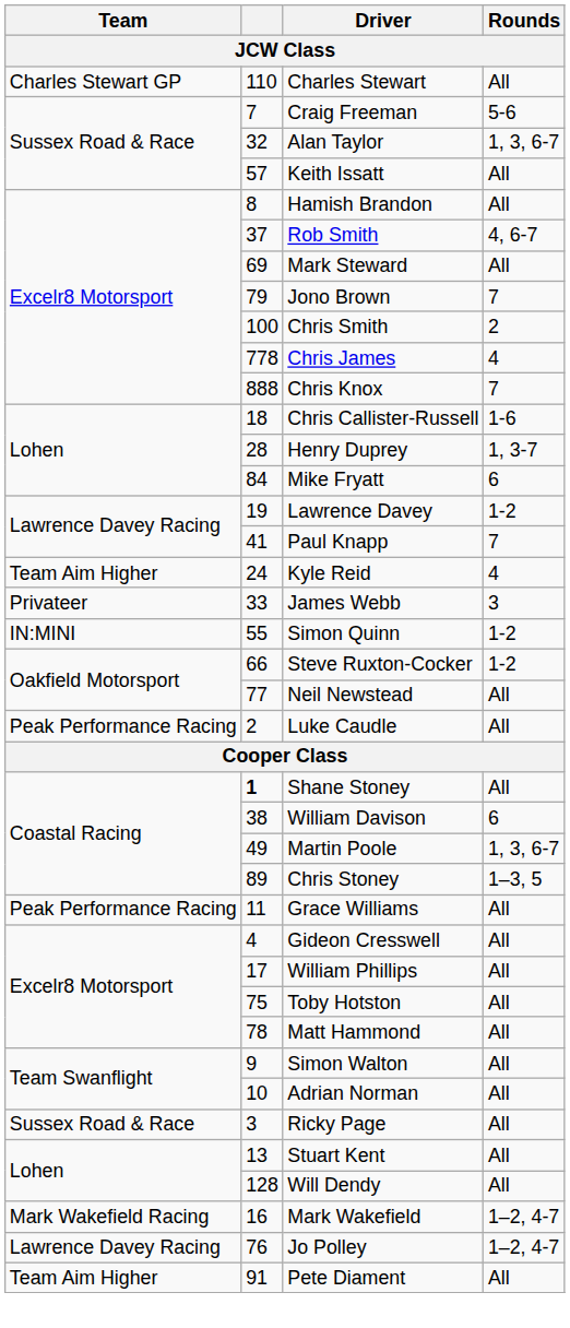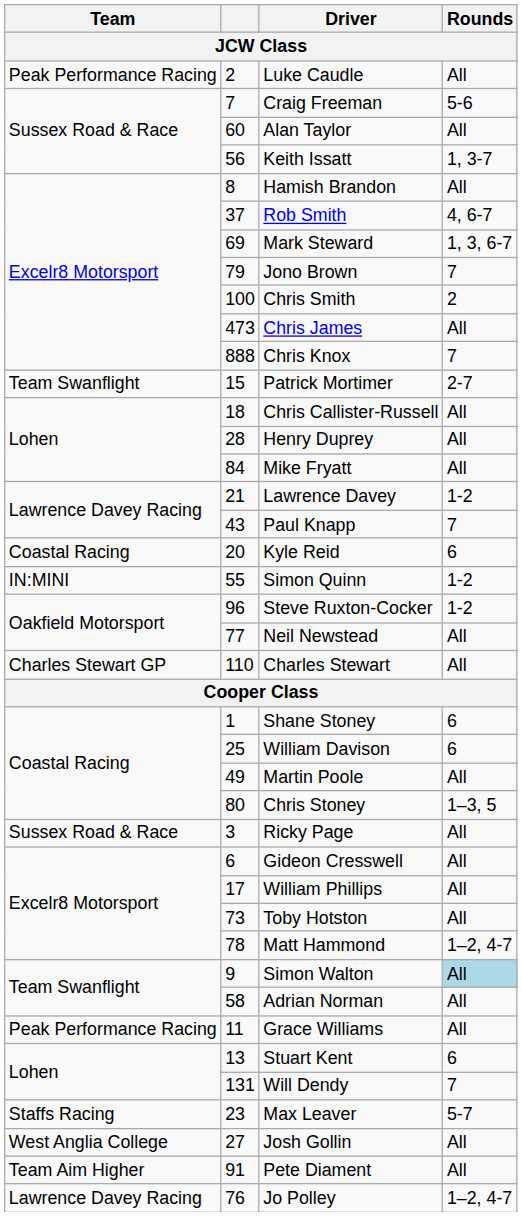 <table class="wikitable" style="font-size: 85%;">
 <tr>
 <th>Team</th>
 <th></th>
 <th>Driver</th>
 <th>Rounds</th>
 </tr>
 <tr>
 <th colspan=4>JCW Class</th>
 </tr>
 <tr>
-<td rowspan=1>Charles Stewart GP</td>
-<td>110</td>
-<td>Charles Stewart</td>
+<td rowspan=1>Peak Performance Racing</td>
+<td>2</td>
+<td>Luke Caudle</td>
 <td>All</td>
 </tr>
 <tr>
 <td rowspan=3>Sussex Road & Race</td>
 <td>7</td>
 <td>Craig Freeman</td>
 <td>5-6</td>
 </tr>
 <tr>
-<td>32</td>
+<td>60</td>
 <td>Alan Taylor</td>
-<td>1, 3, 6-7</td>
+<td>All</td>
 </tr>
 <tr>
-<td>57</td>
+<td>56</td>
 <td>Keith Issatt</td>
-<td>All</td>
+<td>1, 3-7</td>
 </tr>
 <tr>
 <td rowspan=7><a href='#'>Excelr8 Motorsport</a></td>
 <td>8</td>
 <td>Hamish Brandon</td>
 <td>All</td>
 </tr>
 <tr>
 <td>37</td>
 <td><a href='#'>Rob Smith</a></td>
 <td>4, 6-7</td>
 </tr>
 <tr>
 <td>69</td>
 <td>Mark Steward</td>
-<td>All</td>
+<td>1, 3, 6-7</td>
 </tr>
 <tr>
 <td>79</td>
 <td>Jono Brown</td>
 <td>7</td>
 </tr>
 <tr>
 <td>100</td>
 <td>Chris Smith</td>
 <td>2</td>
 </tr>
 <tr>
-<td>778</td>
+<td>473</td>
 <td><a href='#'>Chris James</a></td>
-<td>4</td>
+<td>All</td>
 </tr>
 <tr>
 <td>888</td>
 <td>Chris Knox</td>
 <td>7</td>
 </tr>
 <tr>
+<td rowspan=1>Team Swanflight</td>
+<td>15</td>
+<td>Patrick Mortimer</td>
+<td>2-7</td>
+</tr>
+<tr>
 <td rowspan=3>Lohen</td>
 <td>18</td>
 <td>Chris Callister-Russell</td>
-<td>1-6</td>
+<td>All</td>
 </tr>
 <tr>
 <td>28</td>
 <td>Henry Duprey</td>
-<td>1, 3-7</td>
+<td>All</td>
 </tr>
 <tr>
 <td>84</td>
 <td>Mike Fryatt</td>
-<td>6</td>
+<td>All</td>
 </tr>
 <tr>
 <td rowspan=2>Lawrence Davey Racing</td>
-<td>19</td>
+<td>21</td>
 <td>Lawrence Davey</td>
 <td>1-2</td>
 </tr>
 <tr>
-<td>41</td>
+<td>43</td>
 <td>Paul Knapp</td>
 <td>7</td>
 </tr>
 <tr>
-<td rowspan=1>Team Aim Higher</td>
-<td>24</td>
+<td rowspan=1>Coastal Racing</td>
+<td>20</td>
 <td>Kyle Reid</td>
-<td>4</td>
-</tr>
-<tr>
-<td rowspan=1>Privateer</td>
-<td>33</td>
-<td>James Webb</td>
-<td>3</td>
+<td>6</td>
 </tr>
 <tr>
 <td rowspan=1>IN:MINI</td>
 <td>55</td>
 <td>Simon Quinn</td>
 <td>1-2</td>
 </tr>
 <tr>
 <td rowspan=2>Oakfield Motorsport</td>
-<td>66</td>
+<td>96</td>
 <td>Steve Ruxton-Cocker</td>
 <td>1-2</td>
 </tr>
 <tr>
 <td>77</td>
 <td>Neil Newstead</td>
 <td>All</td>
 </tr>
 <tr>
-<td rowspan=1>Peak Performance Racing</td>
-<td>2</td>
-<td>Luke Caudle</td>
+<td rowspan=1>Charles Stewart GP</td>
+<td>110</td>
+<td>Charles Stewart</td>
 <td>All</td>
 </tr>
 <tr>
 <th colspan=4>Cooper Class</th>
 </tr>
 <tr>
 <td rowspan=4>Coastal Racing</td>
-<td><strong>1</strong></td>
+<td>1</td>
 <td>Shane Stoney</td>
-<td>All</td>
+<td>6</td>
 </tr>
 <tr>
-<td>38</td>
+<td>25</td>
 <td>William Davison</td>
 <td>6</td>
 </tr>
 <tr>
 <td>49</td>
 <td>Martin Poole</td>
-<td>1, 3, 6-7</td>
+<td>All</td>
 </tr>
 <tr>
-<td>89</td>
+<td>80</td>
 <td>Chris Stoney</td>
 <td>1–3, 5</td>
 </tr>
 <tr>
-<td rowspan=1>Peak Performance Racing</td>
-<td>11</td>
-<td>Grace Williams</td>
+<td rowspan=1>Sussex Road & Race</td>
+<td>3</td>
+<td>Ricky Page</td>
 <td>All</td>
 </tr>
 <tr>
 <td rowspan=4>Excelr8 Motorsport</td>
-<td>4</td>
+<td>6</td>
 <td>Gideon Cresswell</td>
 <td>All</td>
 </tr>
 <tr>
 <td>17</td>
 <td>William Phillips</td>
 <td>All</td>
 </tr>
 <tr>
-<td>75</td>
+<td>73</td>
 <td>Toby Hotston</td>
 <td>All</td>
 </tr>
 <tr>
 <td>78</td>
 <td>Matt Hammond</td>
-<td>All</td>
+<td>1–2, 4-7</td>
 </tr>
 <tr>
 <td rowspan=2>Team Swanflight</td>
 <td>9</td>
 <td>Simon Walton</td>
-<td>All</td>
+<td style="background: lightblue;">All</td>
 </tr>
 <tr>
-<td>10</td>
+<td>58</td>
 <td>Adrian Norman</td>
 <td>All</td>
 </tr>
 <tr>
-<td rowspan=1>Sussex Road & Race</td>
-<td>3</td>
-<td>Ricky Page</td>
+<td rowspan=1>Peak Performance Racing</td>
+<td>11</td>
+<td>Grace Williams</td>
 <td>All</td>
 </tr>
 <tr>
 <td rowspan=2>Lohen</td>
 <td>13</td>
 <td>Stuart Kent</td>
+<td>6</td>
+</tr>
+<tr>
+<td>131</td>
+<td>Will Dendy</td>
+<td>7</td>
+</tr>
+<tr>
+<td rowspan=1>Staffs Racing</td>
+<td>23</td>
+<td>Max Leaver</td>
+<td>5-7</td>
+</tr>
+<tr>
+<td rowspan=1>West Anglia College</td>
+<td>27</td>
+<td>Josh Gollin</td>
 <td>All</td>
 </tr>
 <tr>
-<td>128</td>
-<td>Will Dendy</td>
+<td rowspan=1>Team Aim Higher</td>
+<td>91</td>
+<td>Pete Diament</td>
 <td>All</td>
-</tr>
-<tr>
-<td rowspan=1>Mark Wakefield Racing</td>
-<td>16</td>
-<td>Mark Wakefield</td>
-<td>1–2, 4-7</td>
 </tr>
 <tr>
 <td rowspan=1>Lawrence Davey Racing</td>
 <td>76</td>
 <td>Jo Polley</td>
 <td>1–2, 4-7</td>
 </tr>
 <tr>
-<td rowspan=1>Team Aim Higher</td>
-<td>91</td>
-<td>Pete Diament</td>
-<td>All</td>
-</tr>
-<tr>
 </tr>
 </table>
